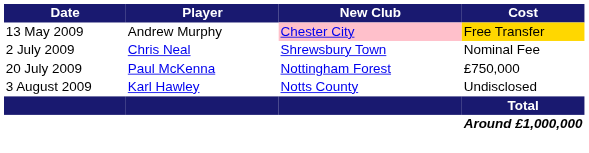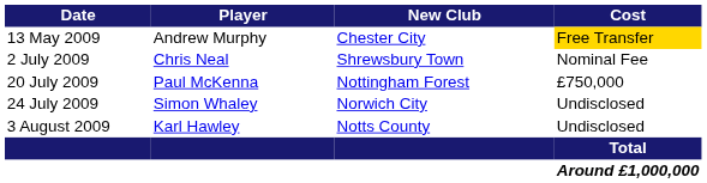 <table border="0" cellspacing="0" cellpadding="2">
 <tr style="background:#191970; color:white;">
 <th width=20%>Date</th>
 <th width=25%>Player</th>
 <th width=30%>New Club</th>
 <th width=20%>Cost</th>
 </tr>
 <tr>
 <td>13 May 2009</td>
 <td> Andrew Murphy</td>
-<td style="background: pink;"><a href='#'>Chester City</a></td>
+<td><a href='#'>Chester City</a></td>
 <td style="background: gold;">Free Transfer</td>
 <td></td>
 </tr>
 <tr>
 <td>2 July 2009</td>
 <td> <a href='#'>Chris Neal</a></td>
 <td><a href='#'>Shrewsbury Town</a></td>
 <td>Nominal Fee</td>
 <td></td>
 </tr>
 <tr>
 <td>20 July 2009</td>
 <td> <a href='#'>Paul McKenna</a></td>
 <td><a href='#'>Nottingham Forest</a></td>
 <td>£750,000</td>
+<td></td>
+</tr>
+<tr>
+<td>24 July 2009</td>
+<td> <a href='#'>Simon Whaley</a></td>
+<td><a href='#'>Norwich City</a></td>
+<td>Undisclosed</td>
 <td></td>
 </tr>
 <tr>
 <td>3 August 2009</td>
 <td> <a href='#'>Karl Hawley</a></td>
 <td><a href='#'>Notts County</a></td>
 <td>Undisclosed</td>
 <td></td>
 </tr>
 <tr>
 </tr>
 <tr style="background:#191970; color:white;">
 <th width=5%></th>
 <th width=7%></th>
 <th width=8%></th>
 <th width=12%>Total</th>
 </tr>
 <tr>
 <td></td>
 <td></td>
 <td></td>
 <td><strong><em>Around £1,000,000</em></strong></td>
 </tr>
 </table>
